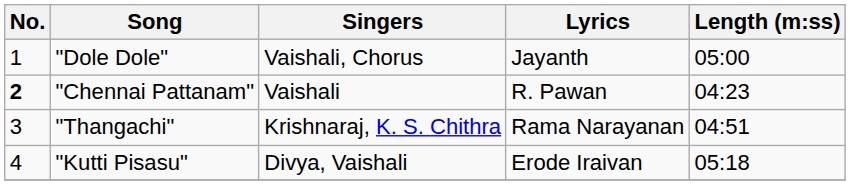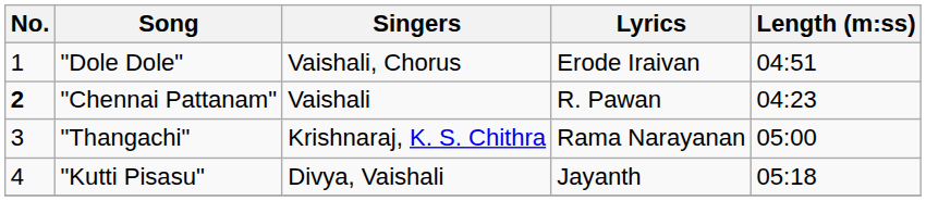 <table class="wikitable">
 <tr>
 <th>No.</th>
 <th>Song</th>
 <th>Singers</th>
 <th>Lyrics</th>
 <th>Length (m:ss)</th>
 </tr>
 <tr>
 <td>1</td>
 <td>"Dole Dole"</td>
 <td>Vaishali, Chorus</td>
-<td>Jayanth</td>
-<td>05:00</td>
+<td>Erode Iraivan</td>
+<td>04:51</td>
 </tr>
 <tr>
 <td><strong>2</strong></td>
 <td>"Chennai Pattanam"</td>
 <td>Vaishali</td>
 <td>R. Pawan</td>
 <td>04:23</td>
 </tr>
 <tr>
 <td>3</td>
 <td>"Thangachi"</td>
 <td>Krishnaraj, <a href='#'>K. S. Chithra</a></td>
 <td>Rama Narayanan</td>
-<td>04:51</td>
+<td>05:00</td>
 </tr>
 <tr>
 <td>4</td>
 <td>"Kutti Pisasu"</td>
 <td>Divya, Vaishali</td>
-<td>Erode Iraivan</td>
+<td>Jayanth</td>
 <td>05:18</td>
 </tr>
 <tr>
 </tr>
 </table>
